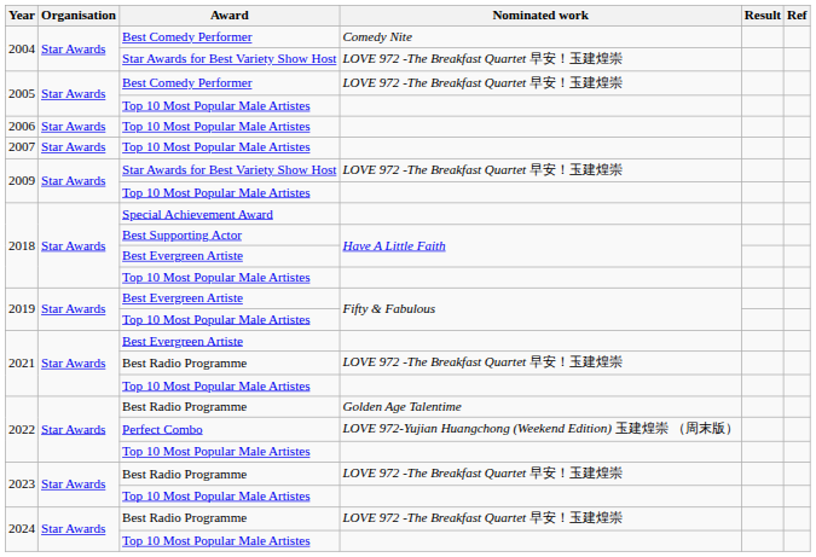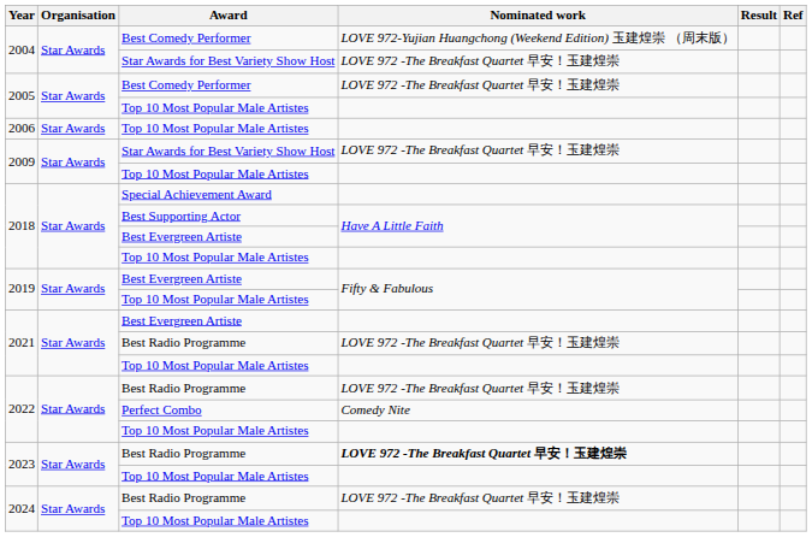 <table class="wikitable sortable">
 <tr>
 <th>Year</th>
 <th>Organisation</th>
 <th>Award</th>
 <th>Nominated work</th>
 <th>Result</th>
 <th class="unsortable">Ref</th>
 </tr>
 <tr>
 <td rowspan="2">2004</td>
 <td rowspan="2"><a href='#'>Star Awards</a></td>
 <td><a href='#'>Best Comedy Performer</a></td>
-<td><em>Comedy Nite</em></td>
+<td><em>LOVE 972-Yujian Huangchong (Weekend Edition)</em> 玉建煌崇 （周末版）</td>
 <td></td>
 <td></td>
 </tr>
 <tr>
 <td><a href='#'>Star Awards for Best Variety Show Host</a></td>
 <td><em>LOVE 972 -The Breakfast Quartet</em> 早安！玉建煌崇</td>
 <td></td>
 <td></td>
 </tr>
 <tr>
 <td rowspan="2">2005</td>
 <td rowspan="2"><a href='#'>Star Awards</a></td>
 <td><a href='#'>Best Comedy Performer</a></td>
 <td><em>LOVE 972 -The Breakfast Quartet</em> 早安！玉建煌崇</td>
 <td></td>
 <td></td>
 </tr>
 <tr>
 <td><a href='#'>Top 10 Most Popular Male Artistes</a></td>
 <td></td>
 <td></td>
 <td></td>
 </tr>
 <tr>
 <td>2006</td>
-<td><a href='#'>Star Awards</a></td>
-<td><a href='#'>Top 10 Most Popular Male Artistes</a></td>
-<td></td>
-<td></td>
-<td></td>
-</tr>
-<tr>
-<td>2007</td>
 <td><a href='#'>Star Awards</a></td>
 <td><a href='#'>Top 10 Most Popular Male Artistes</a></td>
 <td></td>
 <td></td>
 <td></td>
 </tr>
 <tr>
 <td rowspan="2">2009</td>
 <td rowspan="2"><a href='#'>Star Awards</a></td>
 <td><a href='#'>Star Awards for Best Variety Show Host</a></td>
 <td><em>LOVE 972 -The Breakfast Quartet</em> 早安！玉建煌崇</td>
 <td></td>
 <td></td>
 </tr>
 <tr>
 <td><a href='#'>Top 10 Most Popular Male Artistes</a></td>
 <td></td>
 <td></td>
 <td></td>
 </tr>
 <tr>
 <td rowspan="4">2018</td>
 <td rowspan="4"><a href='#'>Star Awards</a></td>
 <td><a href='#'>Special Achievement Award</a></td>
 <td></td>
 <td></td>
 <td></td>
 </tr>
 <tr>
 <td><a href='#'>Best Supporting Actor</a></td>
 <td rowspan="2"><em><a href='#'>Have A Little Faith</a></em> <br> </td>
 <td></td>
 <td></td>
 </tr>
 <tr>
 <td><a href='#'>Best Evergreen Artiste</a></td>
 <td></td>
 <td></td>
 </tr>
 <tr>
 <td><a href='#'>Top 10 Most Popular Male Artistes</a></td>
 <td></td>
 <td></td>
 <td></td>
 </tr>
 <tr>
 <td rowspan="2">2019</td>
 <td rowspan="2"><a href='#'>Star Awards</a></td>
 <td><a href='#'>Best Evergreen Artiste</a></td>
 <td rowspan="2"><em>Fifty & Fabulous</em> </td>
 <td></td>
 <td></td>
 </tr>
 <tr>
 <td><a href='#'>Top 10 Most Popular Male Artistes</a></td>
 <td></td>
 <td></td>
 </tr>
 <tr>
 <td rowspan="3">2021</td>
 <td rowspan="3"><a href='#'>Star Awards</a></td>
 <td><a href='#'>Best Evergreen Artiste</a></td>
 <td></td>
 <td></td>
 <td></td>
 </tr>
 <tr>
 <td>Best Radio Programme</td>
 <td><em>LOVE 972 -The Breakfast Quartet</em> 早安！玉建煌崇</td>
 <td></td>
 <td></td>
 </tr>
 <tr>
 <td><a href='#'>Top 10 Most Popular Male Artistes</a></td>
 <td></td>
 <td></td>
 <td></td>
 </tr>
 <tr>
 <td rowspan="3">2022</td>
 <td rowspan="3"><a href='#'>Star Awards</a></td>
 <td>Best Radio Programme</td>
-<td><em>Golden Age Talentime</em></td>
+<td><em>LOVE 972 -The Breakfast Quartet</em> 早安！玉建煌崇</td>
 <td></td>
 <td></td>
 </tr>
 <tr>
 <td><a href='#'>Perfect Combo</a></td>
-<td><em>LOVE 972-Yujian Huangchong (Weekend Edition)</em> 玉建煌崇 （周末版）</td>
+<td><em>Comedy Nite</em></td>
 <td></td>
 <td></td>
 </tr>
 <tr>
 <td><a href='#'>Top 10 Most Popular Male Artistes</a></td>
 <td></td>
 <td></td>
 <td></td>
 </tr>
 <tr>
 <td rowspan="2">2023</td>
 <td rowspan="2"><a href='#'>Star Awards</a></td>
 <td>Best Radio Programme</td>
-<td><em>LOVE 972 -The Breakfast Quartet</em> 早安！玉建煌崇</td>
+<td><strong><em>LOVE 972 -The Breakfast Quartet</em> 早安！玉建煌崇</strong></td>
 <td></td>
 </tr>
 <tr>
 <td><a href='#'>Top 10 Most Popular Male Artistes</a></td>
 <td></td>
 <td></td>
 <td></td>
 </tr>
 <tr>
 <td rowspan="2">2024</td>
 <td rowspan="2"><a href='#'>Star Awards</a></td>
 <td>Best Radio Programme</td>
 <td><em>LOVE 972 -The Breakfast Quartet</em> 早安！玉建煌崇</td>
 <td></td>
 </tr>
 <tr>
 <td><a href='#'>Top 10 Most Popular Male Artistes</a></td>
 <td></td>
 <td></td>
 <td></td>
 </tr>
 </table>
